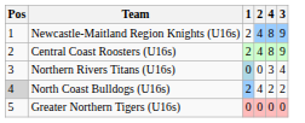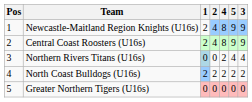 <table class="wikitable">
 <tr>
 <th>Pos</th>
 <th>Team</th>
 <th>1</th>
 <th>2</th>
 <th>4</th>
+<th>5</th>
 <th>3</th>
 </tr>
 <tr>
 <td>1</td>
 <td> Newcastle-Maitland Region Knights (U16s)</td>
 <td>2</td>
 <td style="background:#99ccff;">4</td>
 <td style="background:#99ccff;">8</td>
 <td style="background:#99ccff;">9</td>
+<td style="background:#99ccff;">9</td>
 </tr>
 <tr>
 <td>2</td>
 <td> Central Coast Roosters (U16s)</td>
 <td style="background:#ccffcc;">2</td>
 <td style="background:#ccffcc;">4</td>
 <td style="background:#ccffcc;">8</td>
 <td style="background:#ccffcc;">9</td>
+<td style="background:#ccffcc;">9</td>
 </tr>
 <tr>
 <td>3</td>
 <td> Northern Rivers Titans (U16s)</td>
 <td style="background: lightblue;">0</td>
 <td>0</td>
-<td>3</td>
+<td>2</td>
+<td>4</td>
 <td>4</td>
 </tr>
 <tr>
-<td style="background: lightgrey;">4</td>
+<td>4</td>
 <td> North Coast Bulldogs (U16s)</td>
 <td style="background:#99ccff;">2</td>
-<td>4</td>
+<td>2</td>
+<td>2</td>
 <td>2</td>
 <td>2</td>
 </tr>
 <tr>
 <td>5</td>
 <td> Greater Northern Tigers (U16s)</td>
 <td style="background:#ffbbbb;">0</td>
 <td style="background:#ffbbbb;">0</td>
 <td style="background:#ffbbbb;">0</td>
 <td style="background:#ffbbbb;">0</td>
+<td style="background:#ffbbbb;">0</td>
 </tr>
 </table>
